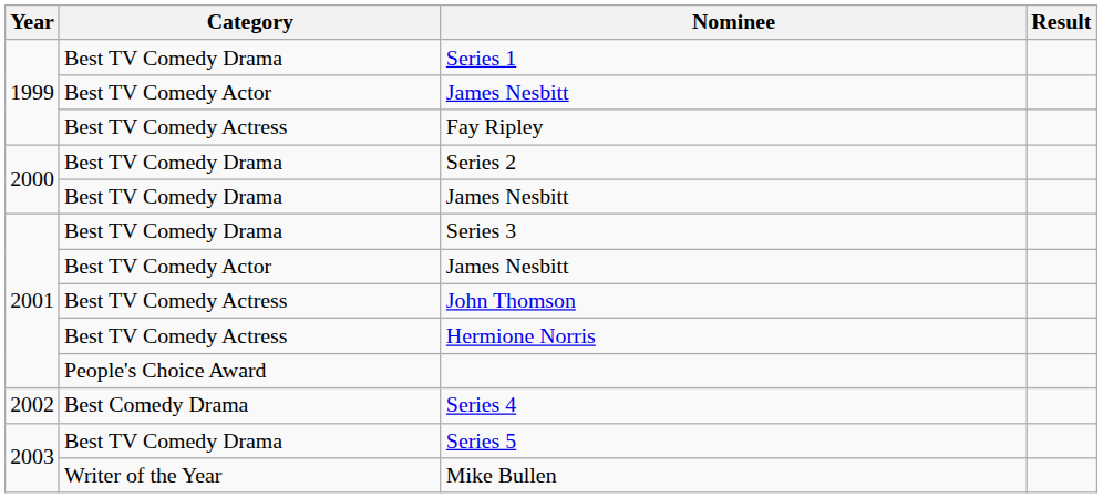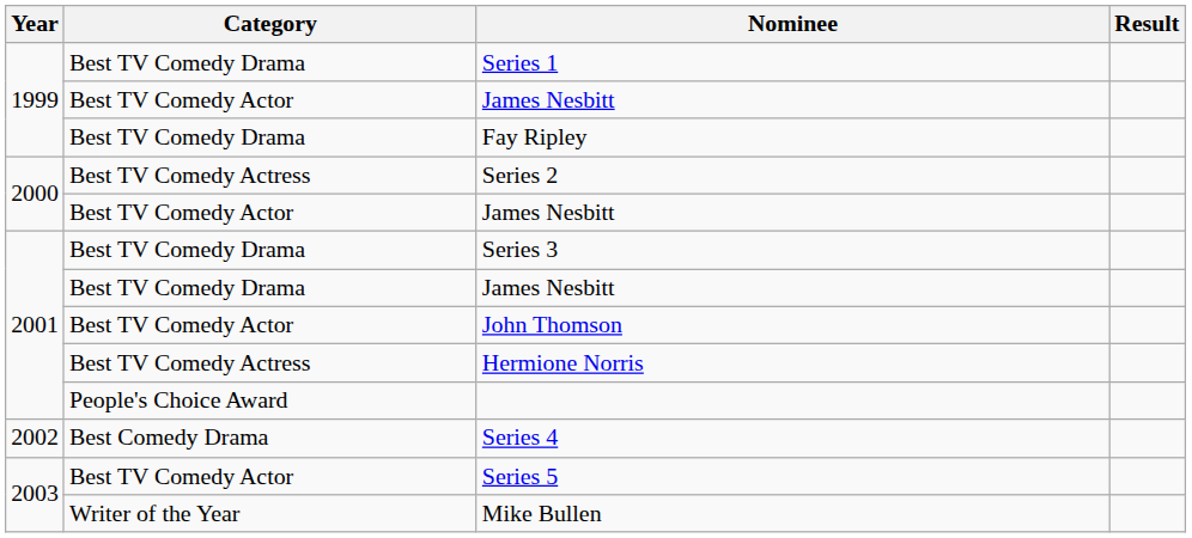 <table class="wikitable" width="90%">
 <tr>
 <th width="3.5%">Year</th>
 <th width="35%">Category</th>
 <th>Nominee</th>
 <th width="3.5%">Result</th>
 </tr>
 <tr>
 <td rowspan="3">1999</td>
 <td>Best TV Comedy Drama</td>
 <td><a href='#'>Series 1</a></td>
 <td></td>
 </tr>
 <tr>
 <td>Best TV Comedy Actor</td>
 <td><a href='#'>James Nesbitt</a></td>
 <td></td>
 </tr>
 <tr>
-<td>Best TV Comedy Actress</td>
+<td>Best TV Comedy Drama</td>
 <td>Fay Ripley</td>
 <td></td>
 </tr>
 <tr>
 <td rowspan="2">2000</td>
-<td>Best TV Comedy Drama</td>
+<td>Best TV Comedy Actress</td>
 <td>Series 2</td>
 <td></td>
 </tr>
 <tr>
-<td>Best TV Comedy Drama</td>
+<td>Best TV Comedy Actor</td>
 <td>James Nesbitt</td>
 <td></td>
 </tr>
 <tr>
 <td rowspan="5">2001</td>
 <td>Best TV Comedy Drama</td>
 <td>Series 3</td>
 <td></td>
 </tr>
 <tr>
-<td>Best TV Comedy Actor</td>
+<td>Best TV Comedy Drama</td>
 <td>James Nesbitt</td>
 <td></td>
 </tr>
 <tr>
-<td>Best TV Comedy Actress</td>
+<td>Best TV Comedy Actor</td>
 <td><a href='#'>John Thomson</a></td>
 <td></td>
 </tr>
 <tr>
 <td>Best TV Comedy Actress</td>
 <td><a href='#'>Hermione Norris</a></td>
 <td></td>
 </tr>
 <tr>
 <td>People's Choice Award</td>
 <td></td>
 <td></td>
 </tr>
 <tr>
 <td>2002</td>
 <td>Best Comedy Drama</td>
 <td><a href='#'>Series 4</a></td>
 <td></td>
 </tr>
 <tr>
 <td rowspan="2">2003</td>
-<td>Best TV Comedy Drama</td>
+<td>Best TV Comedy Actor</td>
 <td><a href='#'>Series 5</a></td>
 <td></td>
 </tr>
 <tr>
 <td>Writer of the Year</td>
 <td>Mike Bullen</td>
 <td></td>
 </tr>
 </table>
